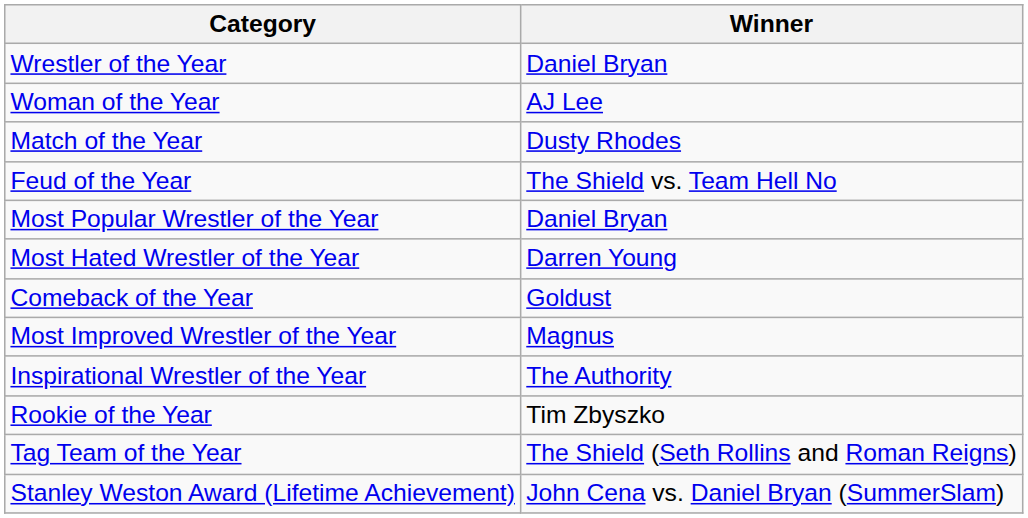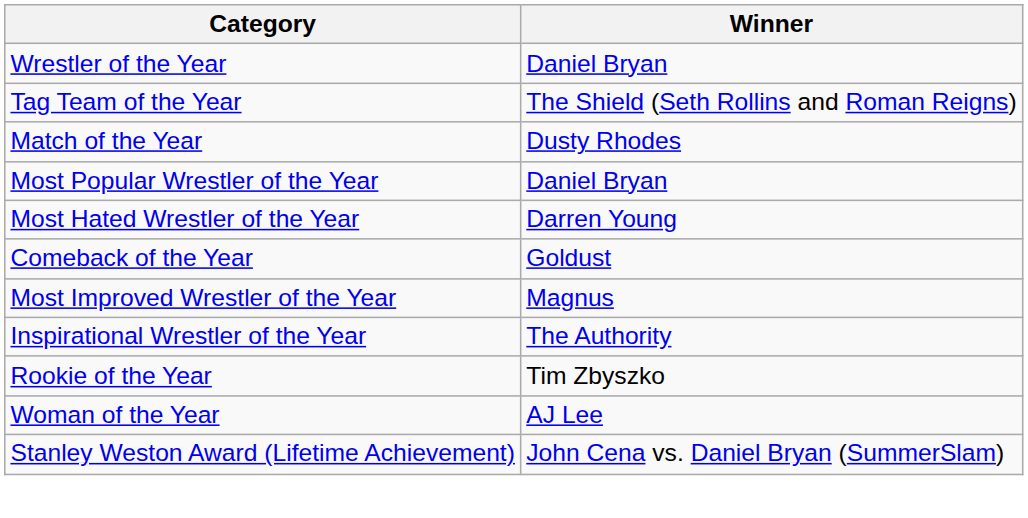 <table class="wikitable">
 <tr>
 <th>Category</th>
 <th>Winner</th>
 </tr>
 <tr>
 <td><a href='#'>Wrestler of the Year</a></td>
 <td><a href='#'>Daniel Bryan</a></td>
 </tr>
 <tr>
-<td><a href='#'>Woman of the Year</a></td>
-<td><a href='#'>AJ Lee</a></td>
+<td><a href='#'>Tag Team of the Year</a></td>
+<td><a href='#'>The Shield</a> (<a href='#'>Seth Rollins</a> and <a href='#'>Roman Reigns</a>)</td>
 </tr>
 <tr>
 <td><a href='#'>Match of the Year</a></td>
 <td><a href='#'>Dusty Rhodes</a></td>
-</tr>
-<tr>
-<td><a href='#'>Feud of the Year</a></td>
-<td><a href='#'>The Shield</a> vs. <a href='#'>Team Hell No</a></td>
 </tr>
 <tr>
 <td><a href='#'>Most Popular Wrestler of the Year</a></td>
 <td><a href='#'>Daniel Bryan</a></td>
 </tr>
 <tr>
 <td><a href='#'>Most Hated Wrestler of the Year</a></td>
 <td><a href='#'>Darren Young</a></td>
 </tr>
 <tr>
 <td><a href='#'>Comeback of the Year</a></td>
 <td><a href='#'>Goldust</a></td>
 </tr>
 <tr>
 <td><a href='#'>Most Improved Wrestler of the Year</a></td>
 <td><a href='#'>Magnus</a></td>
 </tr>
 <tr>
 <td><a href='#'>Inspirational Wrestler of the Year</a></td>
 <td><a href='#'>The Authority</a></td>
 </tr>
 <tr>
 <td><a href='#'>Rookie of the Year</a></td>
 <td>Tim Zbyszko</td>
 </tr>
 <tr>
-<td><a href='#'>Tag Team of the Year</a></td>
-<td><a href='#'>The Shield</a> (<a href='#'>Seth Rollins</a> and <a href='#'>Roman Reigns</a>)</td>
+<td><a href='#'>Woman of the Year</a></td>
+<td><a href='#'>AJ Lee</a></td>
 </tr>
 <tr>
 <td><a href='#'>Stanley Weston Award (Lifetime Achievement)</a></td>
 <td><a href='#'>John Cena</a> vs. <a href='#'>Daniel Bryan</a> (<a href='#'>SummerSlam</a>)</td>
 </tr>
 </table>
